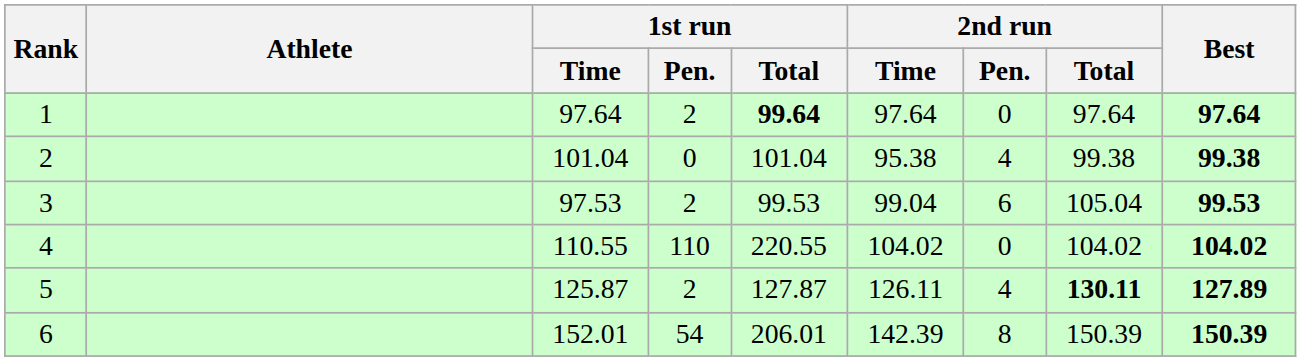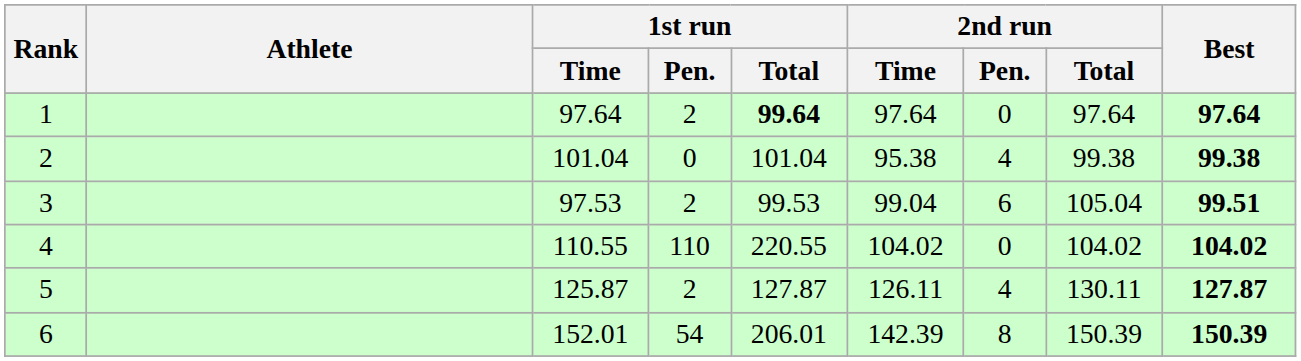 <table class=wikitable style="text-align:center">
 <tr>
 <th rowspan=2 width=40>Rank</th>
 <th rowspan=2 width=250>Athlete</th>
 <th colspan=3>1st run</th>
 <th colspan=3>2nd run</th>
 <th rowspan=2 width=70>Best</th>
 </tr>
 <tr>
 <th width=60>Time</th>
 <th width=40>Pen.</th>
 <th width=60>Total</th>
 <th width=60>Time</th>
 <th width=40>Pen.</th>
 <th width=60>Total</th>
 </tr>
 <tr bgcolor="ccffcc">
 <td>1</td>
 <td align=left></td>
 <td>97.64</td>
 <td>2</td>
 <td><strong>99.64</strong></td>
 <td>97.64</td>
 <td>0</td>
 <td>97.64</td>
 <td><strong>97.64</strong></td>
 </tr>
 <tr bgcolor="ccffcc">
 <td>2</td>
 <td align=left></td>
 <td>101.04</td>
 <td>0</td>
 <td>101.04</td>
 <td>95.38</td>
 <td>4</td>
 <td>99.38</td>
 <td><strong>99.38</strong></td>
 </tr>
 <tr bgcolor="ccffcc">
 <td>3</td>
 <td align=left></td>
 <td>97.53</td>
 <td>2</td>
 <td>99.53</td>
 <td>99.04</td>
 <td>6</td>
 <td>105.04</td>
-<td><strong>99.53</strong></td>
+<td><strong>99.51</strong></td>
 </tr>
 <tr bgcolor="ccffcc">
 <td>4</td>
 <td align=left></td>
 <td>110.55</td>
 <td>110</td>
 <td>220.55</td>
 <td>104.02</td>
 <td>0</td>
 <td>104.02</td>
 <td><strong>104.02</strong></td>
 </tr>
 <tr bgcolor="ccffcc">
 <td>5</td>
 <td align=left></td>
 <td>125.87</td>
 <td>2</td>
 <td>127.87</td>
 <td>126.11</td>
 <td>4</td>
-<td><strong>130.11</strong></td>
-<td><strong>127.89</strong></td>
+<td>130.11</td>
+<td><strong>127.87</strong></td>
 </tr>
 <tr bgcolor="ccffcc">
 <td>6</td>
 <td align=left></td>
 <td>152.01</td>
 <td>54</td>
 <td>206.01</td>
 <td>142.39</td>
 <td>8</td>
 <td>150.39</td>
 <td><strong>150.39</strong></td>
 </tr>
 </table>
